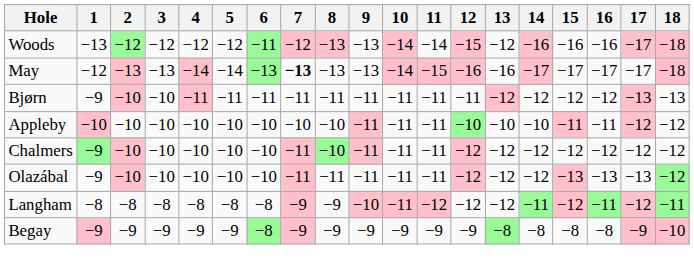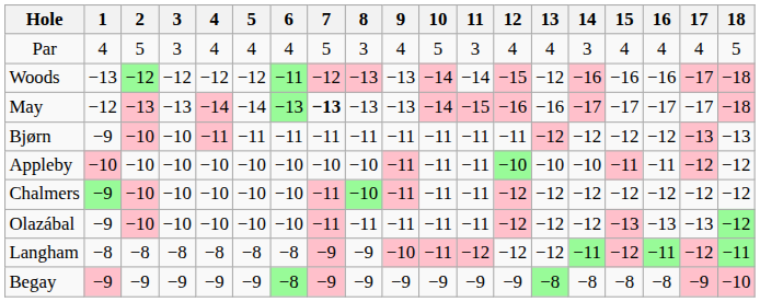 <table class="wikitable" style="text-align:center">
 <tr>
 <th>Hole</th>
 <th>1</th>
 <th>2</th>
 <th>3</th>
 <th>4</th>
 <th>5</th>
 <th>6</th>
 <th>7</th>
 <th>8</th>
 <th>9</th>
 <th>10</th>
 <th>11</th>
 <th>12</th>
 <th>13</th>
 <th>14</th>
 <th>15</th>
 <th>16</th>
 <th>17</th>
 <th>18</th>
+</tr>
+<tr>
+<td>Par</td>
+<td>4</td>
+<td>5</td>
+<td>3</td>
+<td>4</td>
+<td>4</td>
+<td>4</td>
+<td>5</td>
+<td>3</td>
+<td>4</td>
+<td>5</td>
+<td>3</td>
+<td>4</td>
+<td>4</td>
+<td>3</td>
+<td>4</td>
+<td>4</td>
+<td>4</td>
+<td>5</td>
 </tr>
 <tr>
 <td align=left> Woods</td>
 <td>−13</td>
 <td style="background: PaleGreen;">−12</td>
 <td>−12</td>
 <td>−12</td>
 <td>−12</td>
 <td style="background: PaleGreen;">−11</td>
 <td style="background: Pink;">−12</td>
 <td style="background: Pink;">−13</td>
 <td>−13</td>
 <td style="background: Pink;">−14</td>
 <td>−14</td>
 <td style="background: Pink;">−15</td>
 <td>−12</td>
 <td style="background: Pink;">−16</td>
 <td>−16</td>
 <td>−16</td>
 <td style="background: Pink;">−17</td>
 <td style="background: Pink;">−18</td>
 </tr>
 <tr>
 <td align=left> May</td>
 <td>−12</td>
 <td style="background: Pink;">−13</td>
 <td>−13</td>
 <td style="background: Pink;">−14</td>
 <td>−14</td>
 <td style="background: PaleGreen;">−13</td>
 <td><strong>−13</strong></td>
 <td>−13</td>
 <td>−13</td>
 <td style="background: Pink;">−14</td>
 <td style="background: Pink;">−15</td>
 <td style="background: Pink;">−16</td>
 <td>−16</td>
 <td style="background: Pink;">−17</td>
 <td>−17</td>
 <td>−17</td>
 <td>−17</td>
 <td style="background: Pink;">−18</td>
 </tr>
 <tr>
 <td align=left> Bjørn</td>
 <td>−9</td>
 <td style="background: Pink;">−10</td>
 <td>−10</td>
 <td style="background: Pink;">−11</td>
 <td>−11</td>
 <td>−11</td>
 <td>−11</td>
 <td>−11</td>
 <td>−11</td>
 <td>−11</td>
 <td>−11</td>
 <td>−11</td>
 <td style="background: Pink;">−12</td>
 <td>−12</td>
 <td>−12</td>
 <td>−12</td>
 <td style="background: Pink;">−13</td>
 <td>−13</td>
 </tr>
 <tr>
 <td align=left> Appleby</td>
 <td style="background: Pink;">−10</td>
 <td>−10</td>
 <td>−10</td>
 <td>−10</td>
 <td>−10</td>
 <td>−10</td>
 <td>−10</td>
 <td>−10</td>
 <td style="background: Pink;">−11</td>
 <td>−11</td>
 <td>−11</td>
 <td style="background: PaleGreen;">−10</td>
 <td>−10</td>
 <td>−10</td>
 <td style="background: Pink;">−11</td>
 <td>−11</td>
 <td style="background: Pink;">−12</td>
 <td>−12</td>
 </tr>
 <tr>
 <td align=left> Chalmers</td>
 <td style="background: PaleGreen;">−9</td>
 <td style="background: Pink;">−10</td>
 <td>−10</td>
 <td>−10</td>
 <td>−10</td>
 <td>−10</td>
 <td style="background: Pink;">−11</td>
 <td style="background: PaleGreen;">−10</td>
 <td style="background: Pink;">−11</td>
 <td>−11</td>
 <td>−11</td>
 <td style="background: Pink;">−12</td>
 <td>−12</td>
 <td>−12</td>
 <td>−12</td>
 <td>−12</td>
 <td>−12</td>
 <td>−12</td>
 </tr>
 <tr>
 <td align=left> Olazábal</td>
 <td>−9</td>
 <td style="background: Pink;">−10</td>
 <td>−10</td>
 <td>−10</td>
 <td>−10</td>
 <td>−10</td>
 <td style="background: Pink;">−11</td>
 <td>−11</td>
 <td>−11</td>
 <td>−11</td>
 <td>−11</td>
 <td style="background: Pink;">−12</td>
 <td>−12</td>
 <td>−12</td>
 <td style="background: Pink;">−13</td>
 <td>−13</td>
 <td>−13</td>
 <td style="background: PaleGreen;">−12</td>
 </tr>
 <tr>
 <td align=left> Langham</td>
 <td>−8</td>
 <td>−8</td>
 <td>−8</td>
 <td>−8</td>
 <td>−8</td>
 <td>−8</td>
 <td style="background: Pink;">−9</td>
 <td>−9</td>
 <td style="background: Pink;">−10</td>
 <td style="background: Pink;">−11</td>
 <td style="background: Pink;">−12</td>
 <td>−12</td>
 <td>−12</td>
 <td style="background: PaleGreen;">−11</td>
 <td style="background: Pink;">−12</td>
 <td style="background: PaleGreen;">−11</td>
 <td style="background: Pink;">−12</td>
 <td style="background: PaleGreen;">−11</td>
 </tr>
 <tr>
 <td align=left> Begay</td>
 <td style="background: Pink;">−9</td>
 <td>−9</td>
 <td>−9</td>
 <td>−9</td>
 <td>−9</td>
 <td style="background: PaleGreen;">−8</td>
 <td style="background: Pink;">−9</td>
 <td>−9</td>
 <td>−9</td>
 <td>−9</td>
 <td>−9</td>
 <td>−9</td>
 <td style="background: PaleGreen;">−8</td>
 <td>−8</td>
 <td>−8</td>
 <td>−8</td>
 <td style="background: Pink;">−9</td>
 <td style="background: Pink;">−10</td>
 </tr>
 </table>
